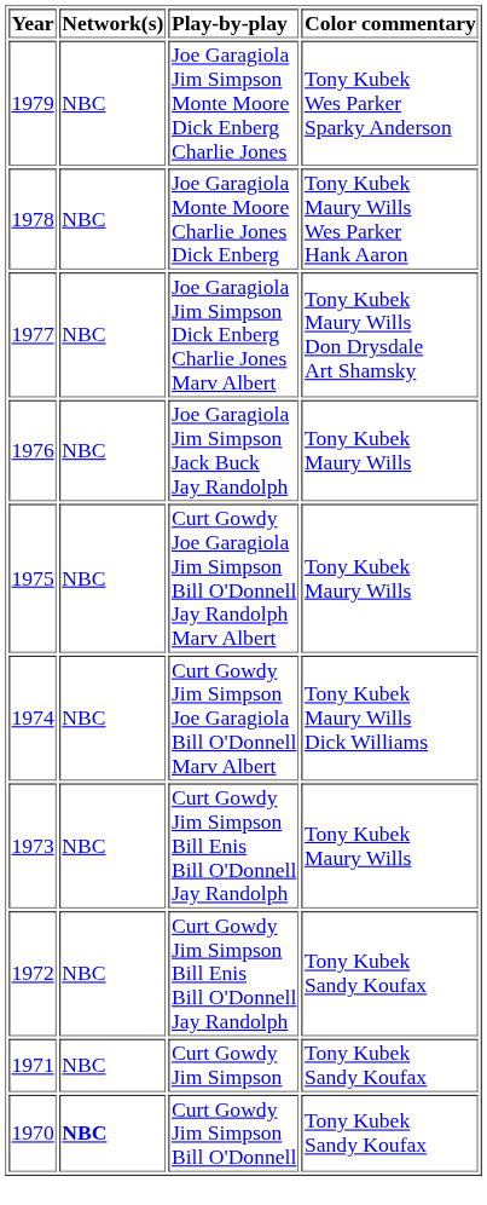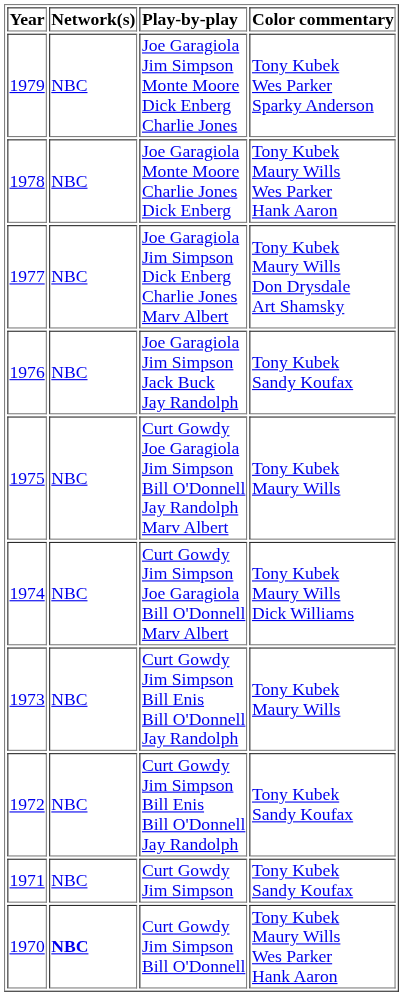 <table border="1" cellpadding="1">
 <tr>
 <td><strong>Year</strong></td>
 <td><strong>Network(s)</strong></td>
 <td><strong>Play-by-play</strong></td>
 <td><strong>Color commentary</strong></td>
 </tr>
 <tr>
 <td><a href='#'>1979</a></td>
 <td><a href='#'>NBC</a></td>
 <td><a href='#'>Joe Garagiola</a><br><a href='#'>Jim Simpson</a><br><a href='#'>Monte Moore</a><br><a href='#'>Dick Enberg</a><br><a href='#'>Charlie Jones</a></td>
 <td><a href='#'>Tony Kubek</a><br><a href='#'>Wes Parker</a><br><a href='#'>Sparky Anderson</a></td>
 </tr>
 <tr>
 <td><a href='#'>1978</a></td>
 <td><a href='#'>NBC</a></td>
 <td><a href='#'>Joe Garagiola</a><br><a href='#'>Monte Moore</a><br><a href='#'>Charlie Jones</a><br><a href='#'>Dick Enberg</a></td>
 <td><a href='#'>Tony Kubek</a><br><a href='#'>Maury Wills</a><br><a href='#'>Wes Parker</a><br><a href='#'>Hank Aaron</a></td>
 </tr>
 <tr>
 <td><a href='#'>1977</a></td>
 <td><a href='#'>NBC</a></td>
 <td><a href='#'>Joe Garagiola</a><br><a href='#'>Jim Simpson</a><br><a href='#'>Dick Enberg</a><br><a href='#'>Charlie Jones</a><br><a href='#'>Marv Albert</a></td>
 <td><a href='#'>Tony Kubek</a><br><a href='#'>Maury Wills</a><br><a href='#'>Don Drysdale</a><br><a href='#'>Art Shamsky</a></td>
 </tr>
 <tr>
 <td><a href='#'>1976</a></td>
 <td><a href='#'>NBC</a></td>
 <td><a href='#'>Joe Garagiola</a><br><a href='#'>Jim Simpson</a><br><a href='#'>Jack Buck</a><br><a href='#'>Jay Randolph</a></td>
-<td><a href='#'>Tony Kubek</a><br><a href='#'>Maury Wills</a></td>
+<td><a href='#'>Tony Kubek</a><br><a href='#'>Sandy Koufax</a></td>
 </tr>
 <tr>
 <td><a href='#'>1975</a></td>
 <td><a href='#'>NBC</a></td>
 <td><a href='#'>Curt Gowdy</a><br><a href='#'>Joe Garagiola</a><br><a href='#'>Jim Simpson</a><br><a href='#'>Bill O'Donnell</a><br><a href='#'>Jay Randolph</a><br><a href='#'>Marv Albert</a></td>
 <td><a href='#'>Tony Kubek</a><br><a href='#'>Maury Wills</a></td>
 </tr>
 <tr>
 <td><a href='#'>1974</a></td>
 <td><a href='#'>NBC</a></td>
 <td><a href='#'>Curt Gowdy</a><br><a href='#'>Jim Simpson</a><br><a href='#'>Joe Garagiola</a><br><a href='#'>Bill O'Donnell</a><br><a href='#'>Marv Albert</a></td>
 <td><a href='#'>Tony Kubek</a><br><a href='#'>Maury Wills</a><br><a href='#'>Dick Williams</a></td>
 </tr>
 <tr>
 <td><a href='#'>1973</a></td>
 <td><a href='#'>NBC</a></td>
 <td><a href='#'>Curt Gowdy</a><br><a href='#'>Jim Simpson</a><br><a href='#'>Bill Enis</a><br><a href='#'>Bill O'Donnell</a><br><a href='#'>Jay Randolph</a></td>
 <td><a href='#'>Tony Kubek</a><br><a href='#'>Maury Wills</a></td>
 </tr>
 <tr>
 <td><a href='#'>1972</a></td>
 <td><a href='#'>NBC</a></td>
 <td><a href='#'>Curt Gowdy</a><br><a href='#'>Jim Simpson</a><br><a href='#'>Bill Enis</a><br><a href='#'>Bill O'Donnell</a><br><a href='#'>Jay Randolph</a></td>
 <td><a href='#'>Tony Kubek</a><br><a href='#'>Sandy Koufax</a></td>
 </tr>
 <tr>
 <td><a href='#'>1971</a></td>
 <td><a href='#'>NBC</a></td>
 <td><a href='#'>Curt Gowdy</a><br><a href='#'>Jim Simpson</a></td>
 <td><a href='#'>Tony Kubek</a><br><a href='#'>Sandy Koufax</a></td>
 </tr>
 <tr>
 <td><a href='#'>1970</a></td>
 <td><strong><a href='#'>NBC</a></strong></td>
 <td><a href='#'>Curt Gowdy</a><br><a href='#'>Jim Simpson</a><br><a href='#'>Bill O'Donnell</a></td>
-<td><a href='#'>Tony Kubek</a><br><a href='#'>Sandy Koufax</a></td>
+<td><a href='#'>Tony Kubek</a><br><a href='#'>Maury Wills</a><br><a href='#'>Wes Parker</a><br><a href='#'>Hank Aaron</a></td>
 </tr>
 </table>
